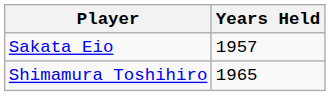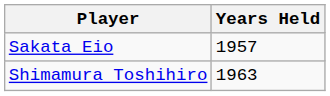 <table class="wikitable">
 <tr>
 <th>Player</th>
 <th>Years Held</th>
 </tr>
 <tr>
 <td><a href='#'>Sakata Eio</a></td>
 <td>1957 </td>
 </tr>
 <tr>
 <td><a href='#'>Shimamura Toshihiro</a></td>
-<td>1965 </td>
+<td>1963 </td>
 </tr>
 </table>
